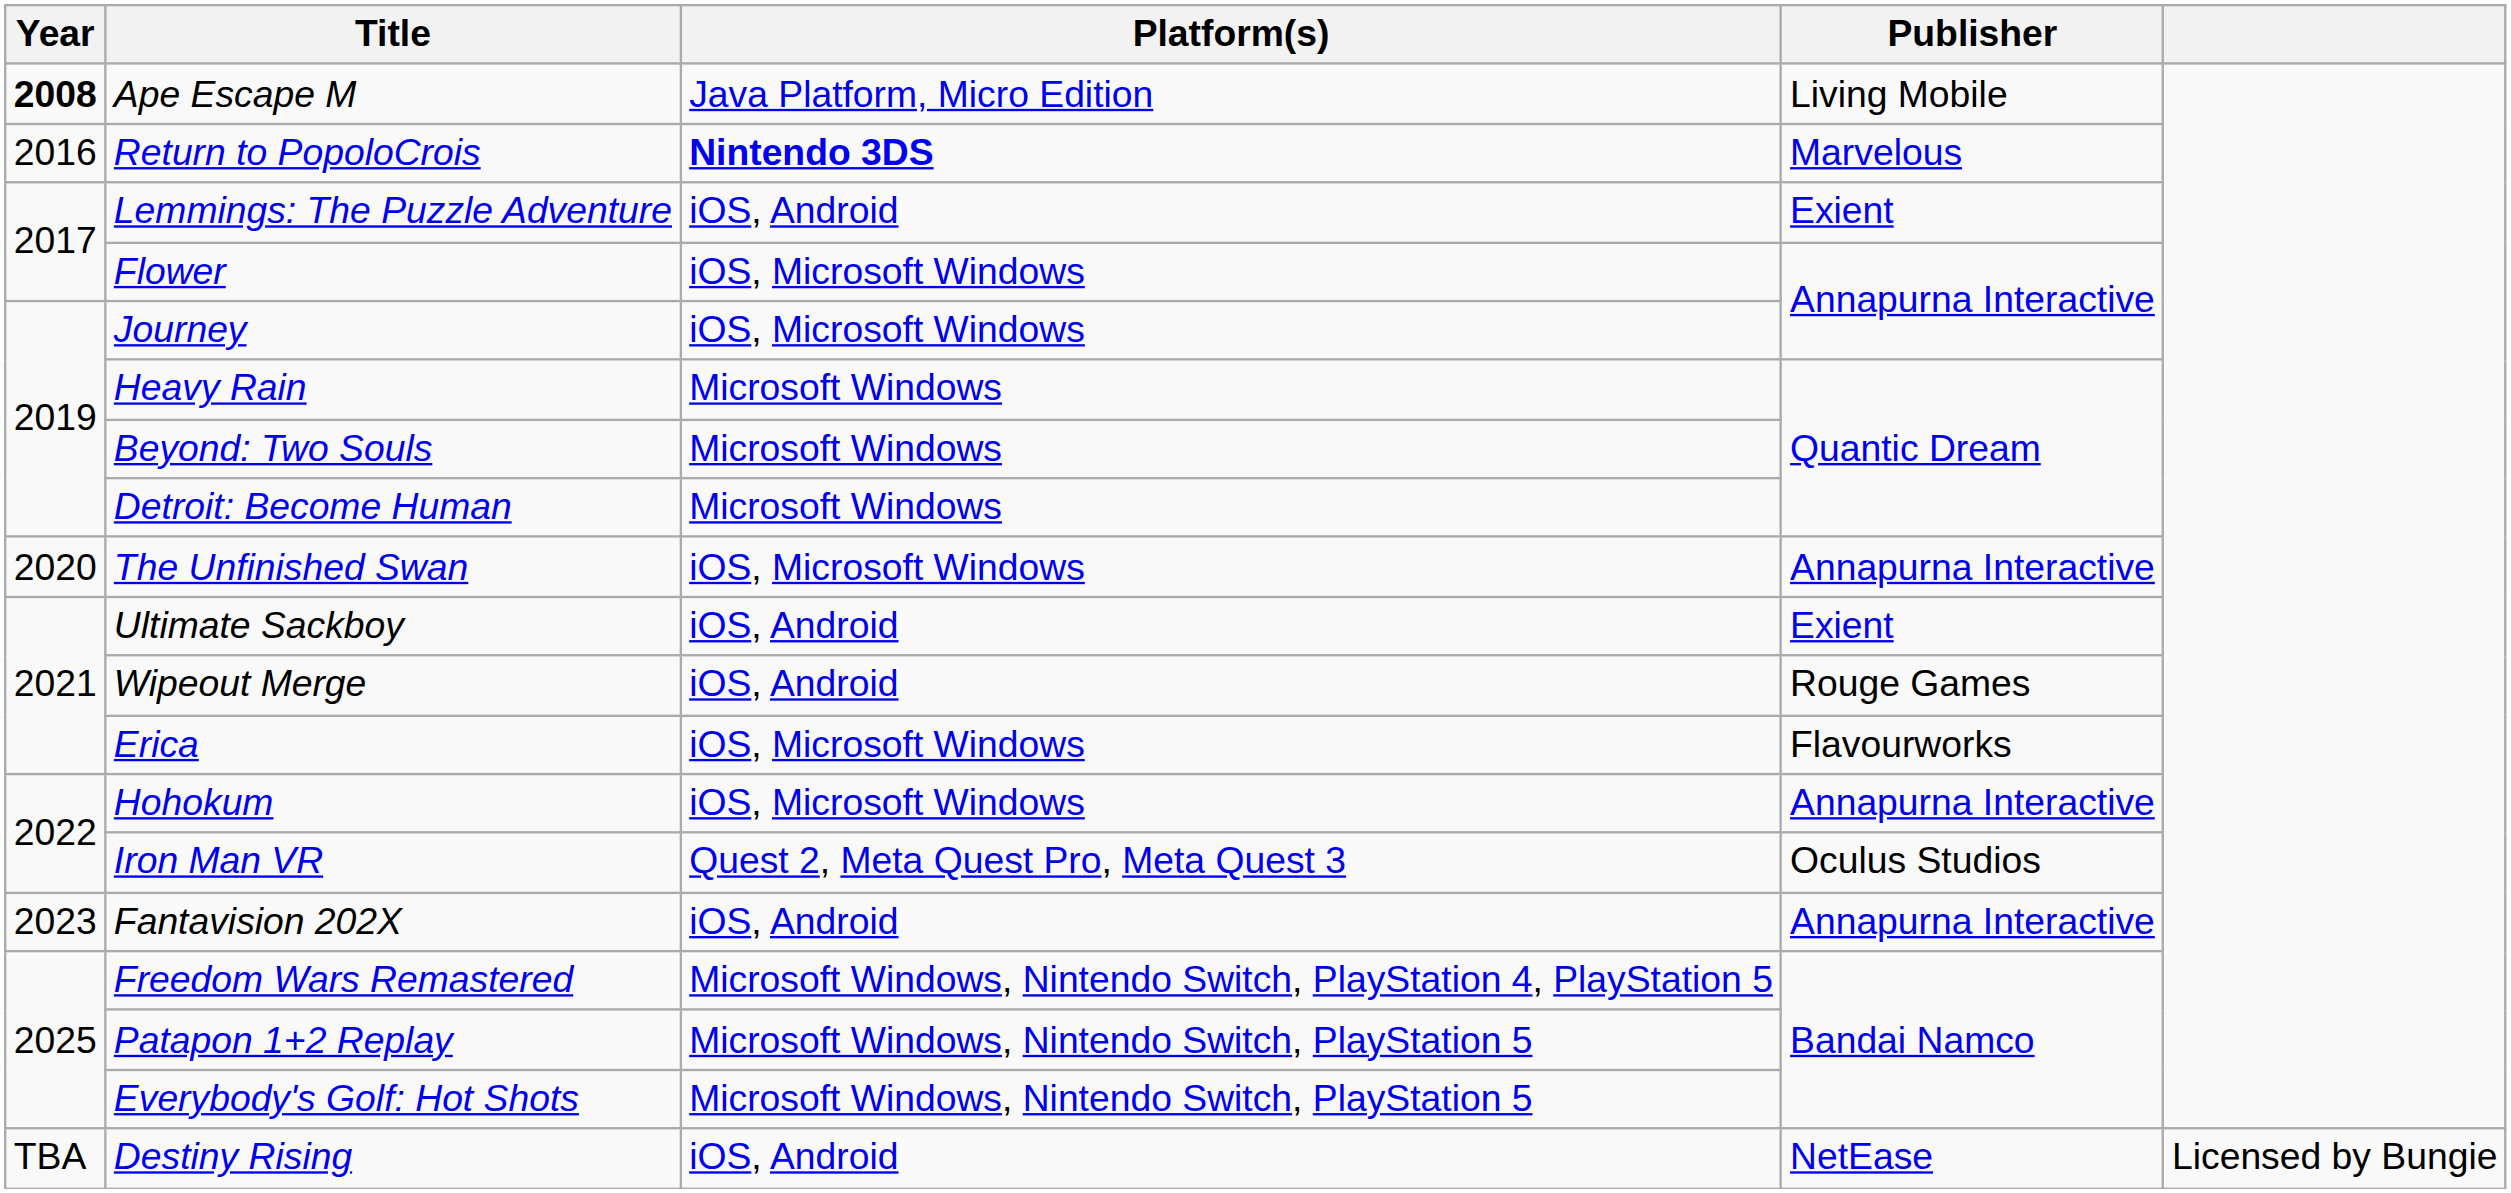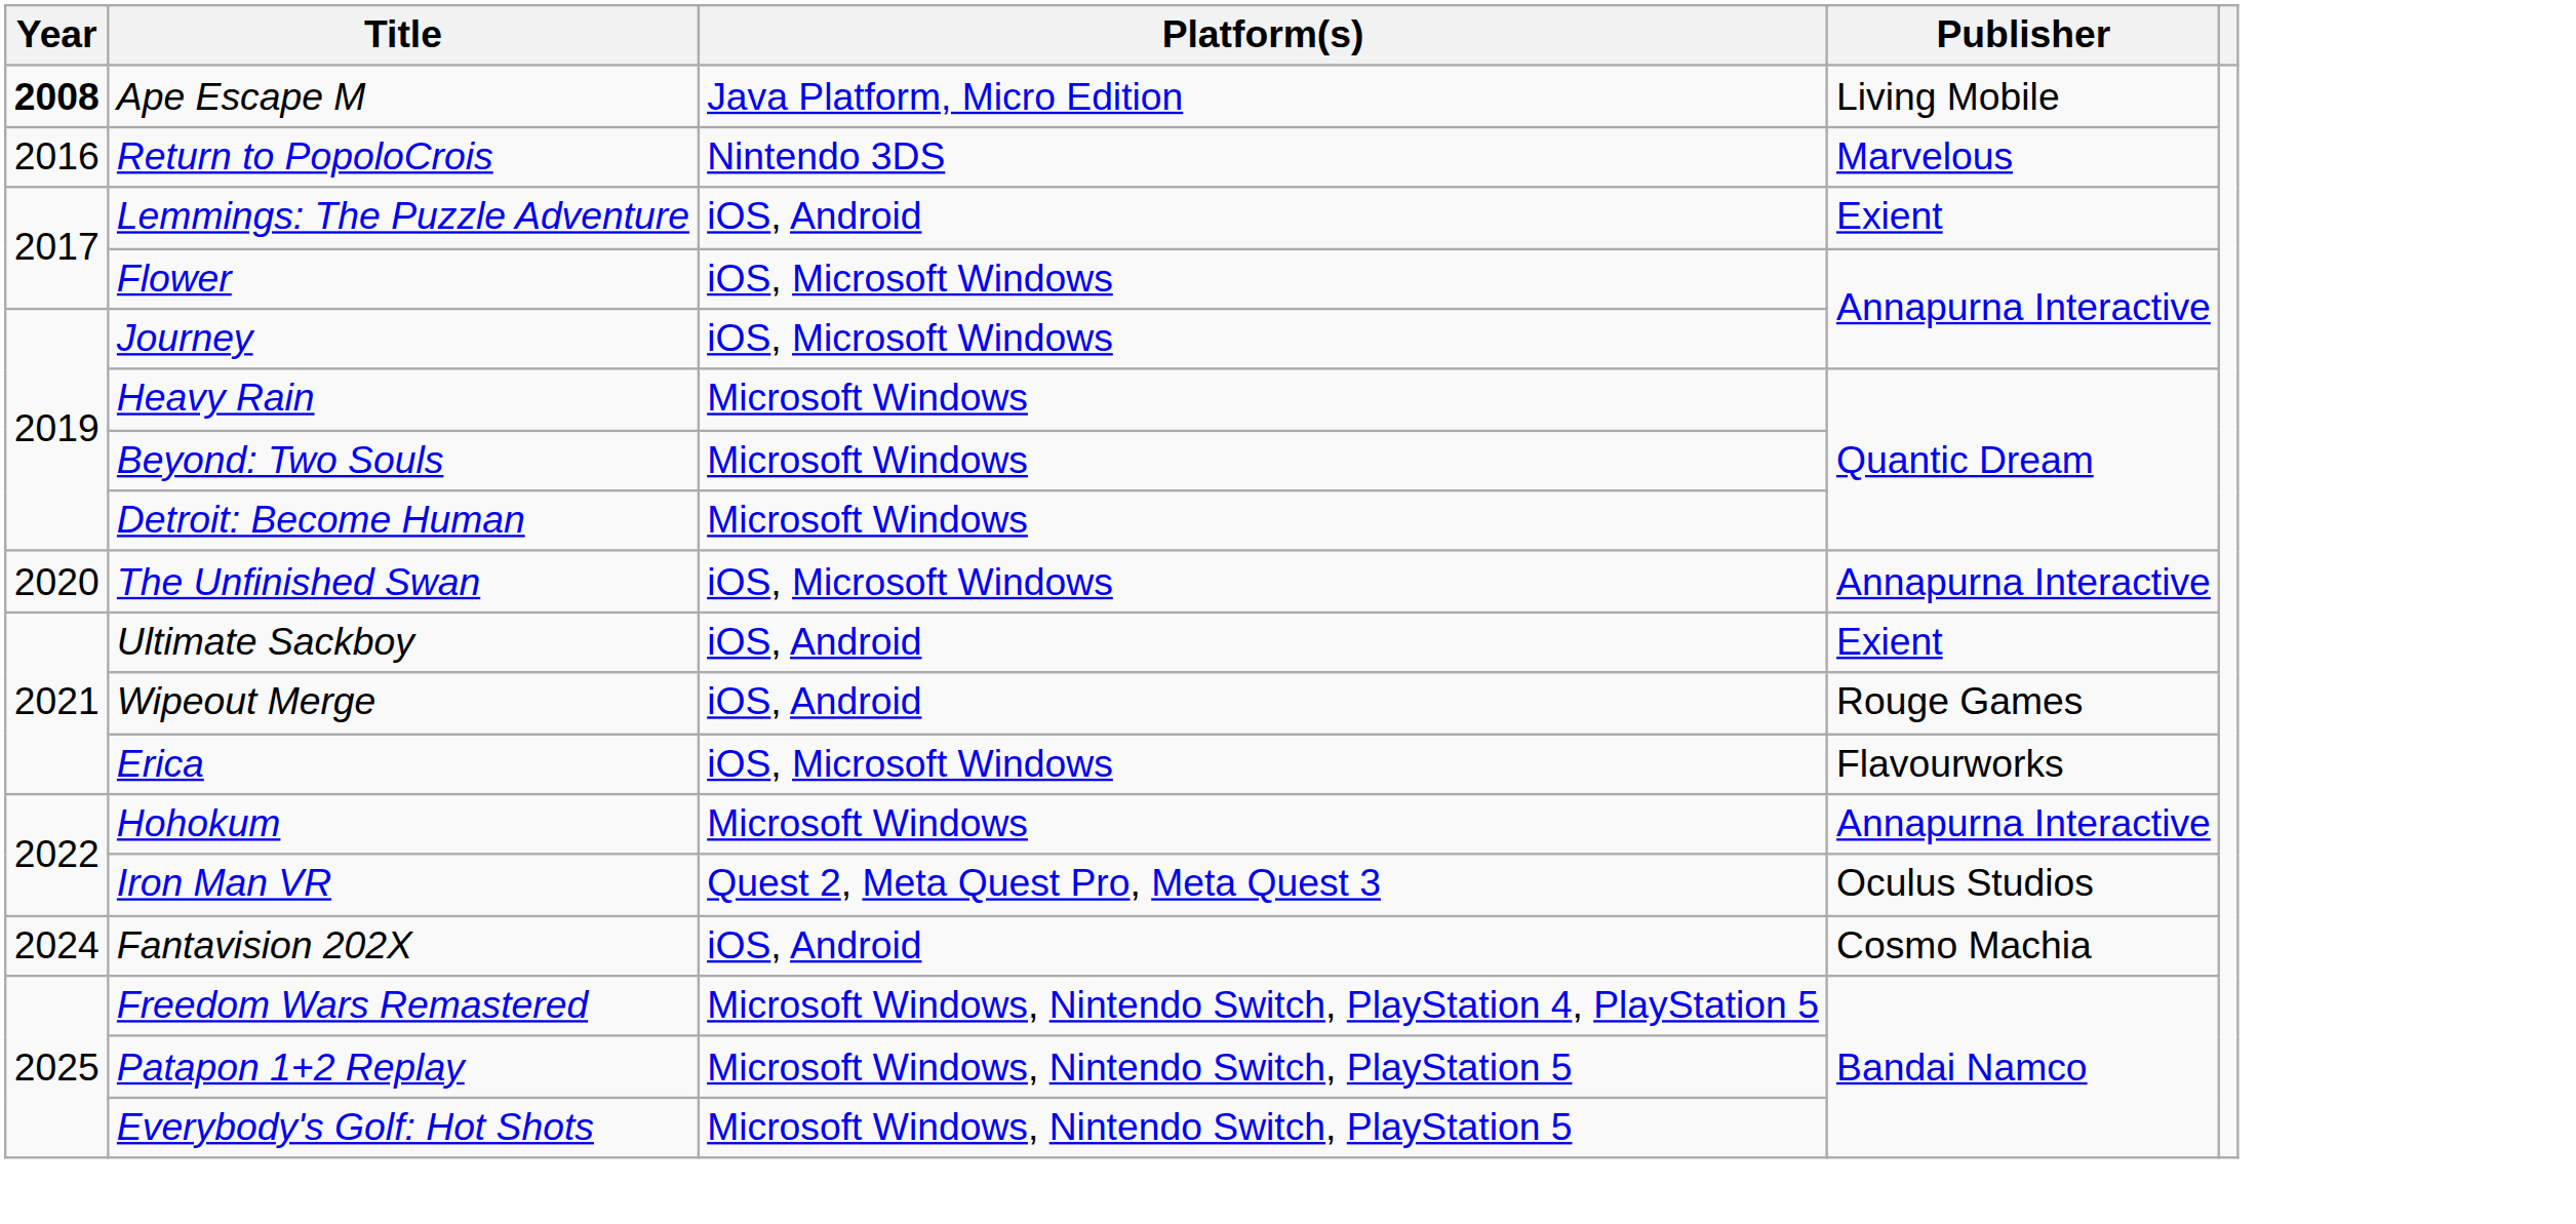 <table class="wikitable sortable">
 <tr>
 <th>Year</th>
 <th>Title</th>
 <th>Platform(s)</th>
 <th>Publisher</th>
 <th></th>
 </tr>
 <tr>
 <td><strong>2008</strong></td>
 <td><em>Ape Escape M</em></td>
 <td><a href='#'>Java Platform, Micro Edition</a></td>
 <td>Living Mobile</td>
 </tr>
 <tr>
 <td>2016</td>
 <td><em><a href='#'>Return to PopoloCrois</a></em></td>
-<td><strong><a href='#'>Nintendo 3DS</a></strong></td>
+<td><a href='#'>Nintendo 3DS</a></td>
 <td><a href='#'>Marvelous</a></td>
 </tr>
 <tr>
 <td rowspan="2">2017</td>
 <td><em><a href='#'>Lemmings: The Puzzle Adventure</a></em></td>
 <td><a href='#'>iOS</a>, <a href='#'>Android</a></td>
 <td><a href='#'>Exient</a></td>
 </tr>
 <tr>
 <td><em><a href='#'>Flower</a></em></td>
 <td><a href='#'>iOS</a>, <a href='#'>Microsoft Windows</a></td>
 <td rowspan="2"><a href='#'>Annapurna Interactive</a></td>
 </tr>
 <tr>
 <td rowspan="4">2019</td>
 <td><em><a href='#'>Journey</a></em></td>
 <td><a href='#'>iOS</a>, <a href='#'>Microsoft Windows</a></td>
 </tr>
 <tr>
 <td><em><a href='#'>Heavy Rain</a></em></td>
 <td><a href='#'>Microsoft Windows</a></td>
 <td rowspan="3"><a href='#'>Quantic Dream</a></td>
 </tr>
 <tr>
 <td><em><a href='#'>Beyond: Two Souls</a></em></td>
 <td><a href='#'>Microsoft Windows</a></td>
 </tr>
 <tr>
 <td><em><a href='#'>Detroit: Become Human</a></em></td>
 <td><a href='#'>Microsoft Windows</a></td>
 </tr>
 <tr>
 <td>2020</td>
 <td><em><a href='#'>The Unfinished Swan</a></em></td>
 <td><a href='#'>iOS</a>, <a href='#'>Microsoft Windows</a></td>
 <td><a href='#'>Annapurna Interactive</a></td>
 </tr>
 <tr>
 <td rowspan="3">2021</td>
 <td><em>Ultimate Sackboy</em></td>
 <td><a href='#'>iOS</a>, <a href='#'>Android</a></td>
 <td><a href='#'>Exient</a></td>
 </tr>
 <tr>
 <td><em>Wipeout Merge</em></td>
 <td><a href='#'>iOS</a>, <a href='#'>Android</a></td>
 <td>Rouge Games</td>
 </tr>
 <tr>
 <td><em><a href='#'>Erica</a></em></td>
 <td><a href='#'>iOS</a>, <a href='#'>Microsoft Windows</a></td>
 <td>Flavourworks</td>
 </tr>
 <tr>
 <td rowspan="2">2022</td>
 <td><em><a href='#'>Hohokum</a></em></td>
-<td><a href='#'>iOS</a>, <a href='#'>Microsoft Windows</a></td>
+<td><a href='#'>Microsoft Windows</a></td>
 <td><a href='#'>Annapurna Interactive</a></td>
 </tr>
 <tr>
 <td><em><a href='#'>Iron Man VR</a></em></td>
 <td><a href='#'>Quest 2</a>, <a href='#'>Meta Quest Pro</a>, <a href='#'>Meta Quest 3</a></td>
 <td>Oculus Studios</td>
 </tr>
 <tr>
-<td>2023</td>
+<td>2024</td>
 <td><em>Fantavision 202X</em></td>
 <td><a href='#'>iOS</a>, <a href='#'>Android</a></td>
-<td><a href='#'>Annapurna Interactive</a></td>
+<td>Cosmo Machia</td>
 </tr>
 <tr>
 <td rowspan="3">2025</td>
 <td><em><a href='#'>Freedom Wars Remastered</a></em></td>
 <td><a href='#'>Microsoft Windows</a>, <a href='#'>Nintendo Switch</a>, <a href='#'>PlayStation 4</a>, <a href='#'>PlayStation 5</a></td>
 <td rowspan="3"><a href='#'>Bandai Namco</a></td>
 </tr>
 <tr>
 <td><em><a href='#'>Patapon 1+2 Replay</a></em></td>
 <td><a href='#'>Microsoft Windows</a>, <a href='#'>Nintendo Switch</a>, <a href='#'>PlayStation 5</a></td>
 </tr>
 <tr>
 <td><em><a href='#'>Everybody's Golf: Hot Shots</a></em></td>
 <td><a href='#'>Microsoft Windows</a>, <a href='#'>Nintendo Switch</a>, <a href='#'>PlayStation 5</a></td>
 </tr>
-<tr>
-<td>TBA</td>
-<td><a href='#'><em>Destiny Rising</em></a></td>
-<td><a href='#'>iOS</a>, <a href='#'>Android</a></td>
-<td><a href='#'>NetEase</a></td>
-<td>Licensed by Bungie</td>
-</tr>
 </table>
